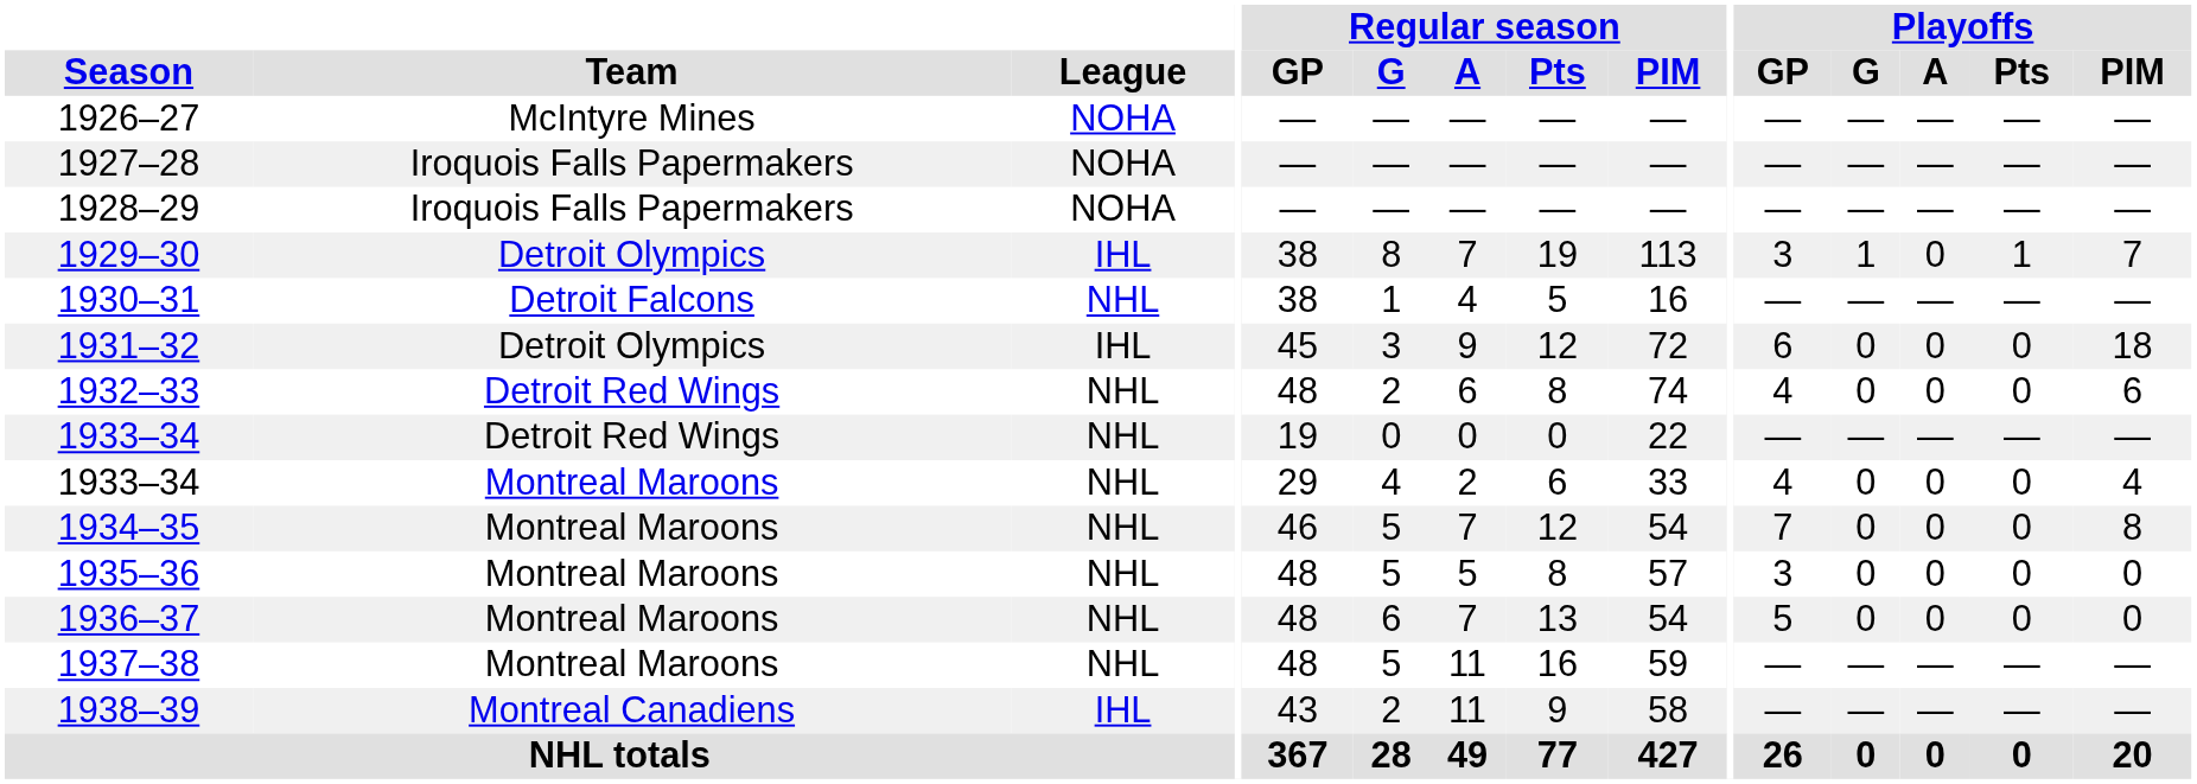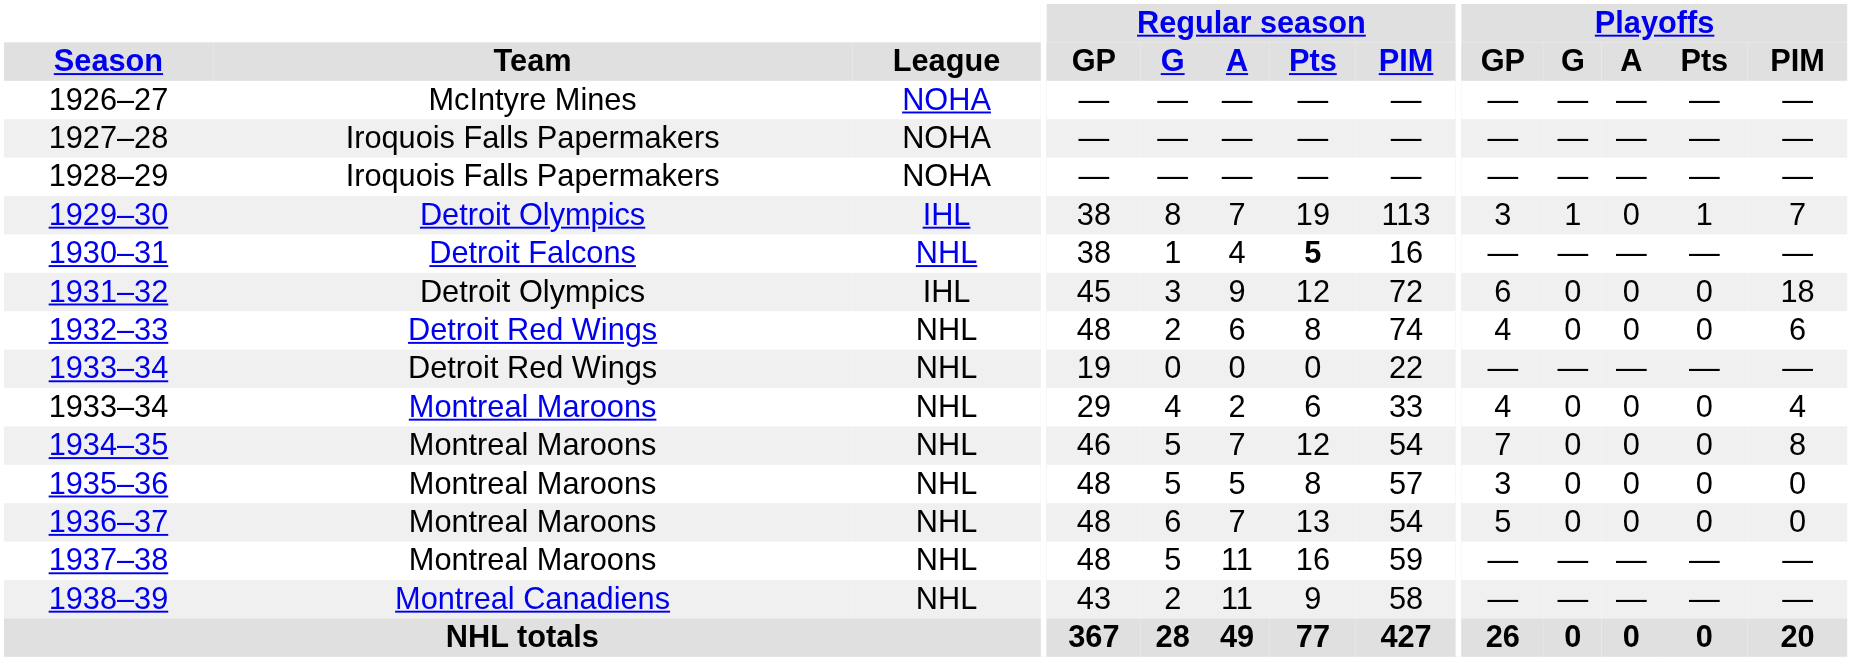 <table border="0" cellpadding="1" cellspacing="0" style="text-align:center; width:60em">
 <tr bgcolor="#e0e0e0">
 <th colspan="3" bgcolor="#ffffff"></th>
 <th rowspan="100" bgcolor="#ffffff"></th>
 <th colspan="5"><a href='#'>Regular season</a></th>
 <th rowspan="100" bgcolor="#ffffff"></th>
 <th colspan="5"><a href='#'>Playoffs</a></th>
 </tr>
 <tr bgcolor="#e0e0e0">
 <th><a href='#'>Season</a></th>
 <th>Team</th>
 <th>League</th>
 <th>GP</th>
 <th><a href='#'>G</a></th>
 <th><a href='#'>A</a></th>
 <th><a href='#'>Pts</a></th>
 <th><a href='#'>PIM</a></th>
 <th>GP</th>
 <th>G</th>
 <th>A</th>
 <th>Pts</th>
 <th>PIM</th>
 </tr>
 <tr>
 <td>1926–27</td>
 <td>McIntyre Mines</td>
 <td><a href='#'>NOHA</a></td>
 <td>—</td>
 <td>—</td>
 <td>—</td>
 <td>—</td>
 <td>—</td>
 <td>—</td>
 <td>—</td>
 <td>—</td>
 <td>—</td>
 <td>—</td>
 </tr>
 <tr bgcolor="#f0f0f0">
 <td>1927–28</td>
 <td>Iroquois Falls Papermakers</td>
 <td>NOHA</td>
 <td>—</td>
 <td>—</td>
 <td>—</td>
 <td>—</td>
 <td>—</td>
 <td>—</td>
 <td>—</td>
 <td>—</td>
 <td>—</td>
 <td>—</td>
 </tr>
 <tr>
 <td>1928–29</td>
 <td>Iroquois Falls Papermakers</td>
 <td>NOHA</td>
 <td>—</td>
 <td>—</td>
 <td>—</td>
 <td>—</td>
 <td>—</td>
 <td>—</td>
 <td>—</td>
 <td>—</td>
 <td>—</td>
 <td>—</td>
 </tr>
 <tr bgcolor="#f0f0f0">
 <td><a href='#'>1929–30</a></td>
 <td><a href='#'>Detroit Olympics</a></td>
 <td><a href='#'>IHL</a></td>
 <td>38</td>
 <td>8</td>
 <td>7</td>
 <td>19</td>
 <td>113</td>
 <td>3</td>
 <td>1</td>
 <td>0</td>
 <td>1</td>
 <td>7</td>
 </tr>
 <tr>
 <td><a href='#'>1930–31</a></td>
 <td><a href='#'>Detroit Falcons</a></td>
 <td><a href='#'>NHL</a></td>
 <td>38</td>
 <td>1</td>
 <td>4</td>
-<td>5</td>
+<td><strong>5</strong></td>
 <td>16</td>
 <td>—</td>
 <td>—</td>
 <td>—</td>
 <td>—</td>
 <td>—</td>
 </tr>
 <tr bgcolor="#f0f0f0">
 <td><a href='#'>1931–32</a></td>
 <td>Detroit Olympics</td>
 <td>IHL</td>
 <td>45</td>
 <td>3</td>
 <td>9</td>
 <td>12</td>
 <td>72</td>
 <td>6</td>
 <td>0</td>
 <td>0</td>
 <td>0</td>
 <td>18</td>
 </tr>
 <tr>
 <td><a href='#'>1932–33</a></td>
 <td><a href='#'>Detroit Red Wings</a></td>
 <td>NHL</td>
 <td>48</td>
 <td>2</td>
 <td>6</td>
 <td>8</td>
 <td>74</td>
 <td>4</td>
 <td>0</td>
 <td>0</td>
 <td>0</td>
 <td>6</td>
 </tr>
 <tr bgcolor="#f0f0f0">
 <td><a href='#'>1933–34</a></td>
 <td>Detroit Red Wings</td>
 <td>NHL</td>
 <td>19</td>
 <td>0</td>
 <td>0</td>
 <td>0</td>
 <td>22</td>
 <td>—</td>
 <td>—</td>
 <td>—</td>
 <td>—</td>
 <td>—</td>
 </tr>
 <tr>
 <td>1933–34</td>
 <td><a href='#'>Montreal Maroons</a></td>
 <td>NHL</td>
 <td>29</td>
 <td>4</td>
 <td>2</td>
 <td>6</td>
 <td>33</td>
 <td>4</td>
 <td>0</td>
 <td>0</td>
 <td>0</td>
 <td>4</td>
 </tr>
 <tr bgcolor="#f0f0f0">
 <td><a href='#'>1934–35</a></td>
 <td>Montreal Maroons</td>
 <td>NHL</td>
 <td>46</td>
 <td>5</td>
 <td>7</td>
 <td>12</td>
 <td>54</td>
 <td>7</td>
 <td>0</td>
 <td>0</td>
 <td>0</td>
 <td>8</td>
 </tr>
 <tr>
 <td><a href='#'>1935–36</a></td>
 <td>Montreal Maroons</td>
 <td>NHL</td>
 <td>48</td>
 <td>5</td>
 <td>5</td>
 <td>8</td>
 <td>57</td>
 <td>3</td>
 <td>0</td>
 <td>0</td>
 <td>0</td>
 <td>0</td>
 </tr>
 <tr bgcolor="#f0f0f0">
 <td><a href='#'>1936–37</a></td>
 <td>Montreal Maroons</td>
 <td>NHL</td>
 <td>48</td>
 <td>6</td>
 <td>7</td>
 <td>13</td>
 <td>54</td>
 <td>5</td>
 <td>0</td>
 <td>0</td>
 <td>0</td>
 <td>0</td>
 </tr>
 <tr>
 <td><a href='#'>1937–38</a></td>
 <td>Montreal Maroons</td>
 <td>NHL</td>
 <td>48</td>
 <td>5</td>
 <td>11</td>
 <td>16</td>
 <td>59</td>
 <td>—</td>
 <td>—</td>
 <td>—</td>
 <td>—</td>
 <td>—</td>
 </tr>
 <tr bgcolor="#f0f0f0">
 <td><a href='#'>1938–39</a></td>
 <td><a href='#'>Montreal Canadiens</a></td>
-<td><a href='#'>IHL</a></td>
+<td>NHL</td>
 <td>43</td>
 <td>2</td>
 <td>11</td>
 <td>9</td>
 <td>58</td>
 <td>—</td>
 <td>—</td>
 <td>—</td>
 <td>—</td>
 <td>—</td>
 </tr>
 <tr bgcolor="#e0e0e0">
 <th colspan="3">NHL totals</th>
 <th>367</th>
 <th>28</th>
 <th>49</th>
 <th>77</th>
 <th>427</th>
 <th>26</th>
 <th>0</th>
 <th>0</th>
 <th>0</th>
 <th>20</th>
 </tr>
 </table>
